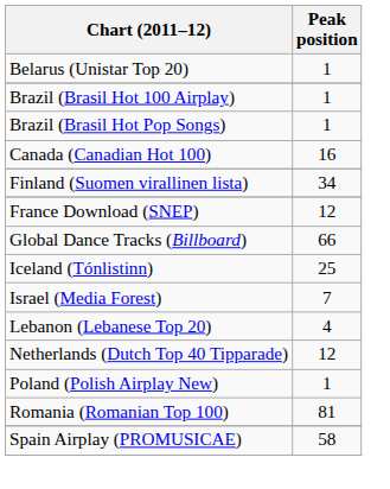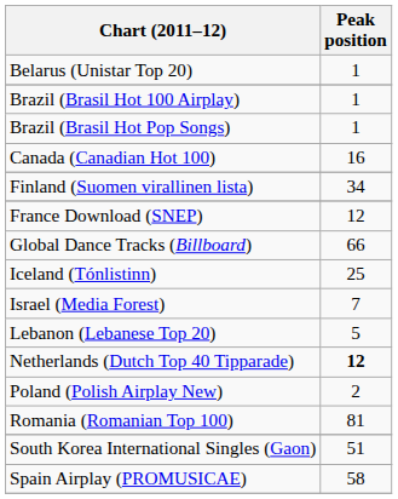 <table class="wikitable sortable">
 <tr>
 <th>Chart (2011–12)</th>
 <th>Peak<br>position</th>
 </tr>
 <tr>
 <td scope="row">Belarus (Unistar Top 20)</td>
 <td align="center">1</td>
 </tr>
 <tr>
 </tr>
 <tr>
 </tr>
 <tr>
 <td>Brazil (<a href='#'>Brasil Hot 100 Airplay</a>)</td>
 <td style="text-align:center;">1</td>
 </tr>
 <tr>
 <td>Brazil (<a href='#'>Brasil Hot Pop Songs</a>)</td>
 <td style="text-align:center;">1</td>
 </tr>
 <tr>
 </tr>
 <tr>
 <td>Canada (<a href='#'>Canadian Hot 100</a>)</td>
 <td style="text-align:center;">16</td>
 </tr>
 <tr>
 </tr>
 <tr>
 </tr>
 <tr>
 </tr>
 <tr>
 </tr>
 <tr>
 </tr>
 <tr>
 <td>Finland (<a href='#'>Suomen virallinen lista</a>)</td>
 <td style="text-align:center;">34</td>
 </tr>
 <tr>
 </tr>
 <tr>
 <td>France Download (<a href='#'>SNEP</a>)</td>
 <td style="text-align:center;">12</td>
 </tr>
 <tr>
 <td>Global Dance Tracks (<em><a href='#'>Billboard</a></em>)</td>
 <td align="center">66</td>
 </tr>
 <tr>
 <td>Iceland (<a href='#'>Tónlistinn</a>)</td>
 <td style="text-align:center;">25</td>
 </tr>
 <tr>
 <td>Israel (<a href='#'>Media Forest</a>)</td>
 <td style="text-align:center;">7</td>
 </tr>
 <tr>
 <td>Lebanon (<a href='#'>Lebanese Top 20</a>)</td>
-<td style="text-align:center;">4</td>
+<td style="text-align:center;">5</td>
 </tr>
 <tr>
 <td>Netherlands (<a href='#'>Dutch Top 40 Tipparade</a>)</td>
-<td align="center">12</td>
+<td align="center"><strong>12</strong></td>
 </tr>
 <tr>
 <td>Poland (<a href='#'>Polish Airplay New</a>)</td>
-<td align="center">1</td>
+<td align="center">2</td>
 </tr>
 <tr>
 <td>Romania (<a href='#'>Romanian Top 100</a>)</td>
 <td style="text-align:center;">81</td>
 </tr>
 <tr>
 </tr>
 <tr>
+</tr>
+<tr>
+<td>South Korea International Singles (<a href='#'>Gaon</a>)</td>
+<td style="text-align:center;">51</td>
 </tr>
 <tr>
 </tr>
 <tr>
 <td>Spain Airplay (<a href='#'>PROMUSICAE</a>)</td>
 <td style="text-align:center;">58</td>
 </tr>
 <tr>
 </tr>
 <tr>
 </tr>
 <tr>
 </tr>
 <tr>
 </tr>
 <tr>
 </tr>
 <tr>
 </tr>
 </table>
